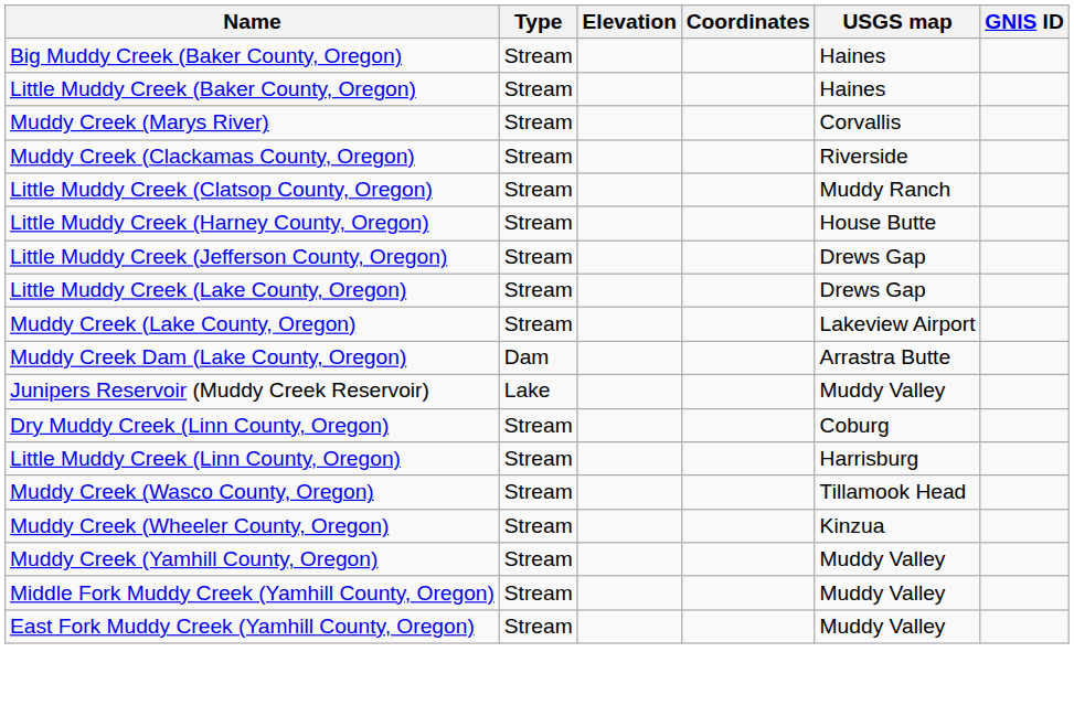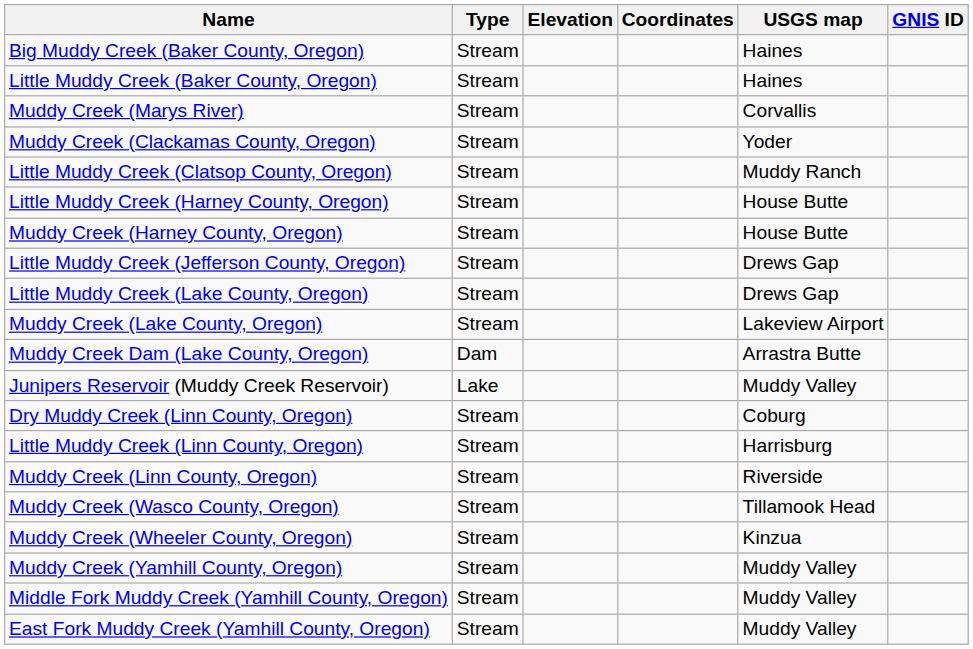 <table class="wikitable sortable">
 <tr>
 <th>Name</th>
 <th>Type</th>
 <th>Elevation</th>
 <th>Coordinates</th>
 <th>USGS map</th>
 <th><a href='#'>GNIS</a> ID</th>
 </tr>
 <tr>
 <td><a href='#'>Big Muddy Creek (Baker County, Oregon)</a></td>
 <td>Stream</td>
 <td></td>
 <td></td>
 <td>Haines</td>
 <td></td>
 </tr>
 <tr>
 <td><a href='#'>Little Muddy Creek (Baker County, Oregon)</a></td>
 <td>Stream</td>
 <td></td>
 <td></td>
 <td>Haines</td>
 <td></td>
 </tr>
 <tr>
 <td><a href='#'>Muddy Creek (Marys River)</a></td>
 <td>Stream</td>
 <td></td>
 <td></td>
 <td>Corvallis</td>
 <td></td>
 </tr>
 <tr>
 <td><a href='#'>Muddy Creek (Clackamas County, Oregon)</a></td>
 <td>Stream</td>
 <td></td>
 <td></td>
-<td>Riverside</td>
+<td>Yoder</td>
 <td></td>
 </tr>
 <tr>
 <td><a href='#'>Little Muddy Creek (Clatsop County, Oregon)</a></td>
 <td>Stream</td>
 <td></td>
 <td></td>
 <td>Muddy Ranch</td>
 <td></td>
 </tr>
 <tr>
 <td><a href='#'>Little Muddy Creek (Harney County, Oregon)</a></td>
+<td>Stream</td>
+<td></td>
+<td></td>
+<td>House Butte</td>
+<td></td>
+</tr>
+<tr>
+<td><a href='#'>Muddy Creek (Harney County, Oregon)</a></td>
 <td>Stream</td>
 <td></td>
 <td></td>
 <td>House Butte</td>
 <td></td>
 </tr>
 <tr>
 <td><a href='#'>Little Muddy Creek (Jefferson County, Oregon)</a></td>
 <td>Stream</td>
 <td></td>
 <td></td>
 <td>Drews Gap</td>
 <td></td>
 </tr>
 <tr>
 <td><a href='#'>Little Muddy Creek (Lake County, Oregon)</a></td>
 <td>Stream</td>
 <td></td>
 <td></td>
 <td>Drews Gap</td>
 <td></td>
 </tr>
 <tr>
 <td><a href='#'>Muddy Creek (Lake County, Oregon)</a></td>
 <td>Stream</td>
 <td></td>
 <td></td>
 <td>Lakeview Airport</td>
 <td></td>
 </tr>
 <tr>
 <td><a href='#'>Muddy Creek Dam (Lake County, Oregon)</a></td>
 <td>Dam</td>
 <td></td>
 <td></td>
 <td>Arrastra Butte</td>
 <td></td>
 </tr>
 <tr>
 <td><a href='#'>Junipers Reservoir</a> (Muddy Creek Reservoir)</td>
 <td>Lake</td>
 <td></td>
 <td></td>
 <td>Muddy Valley</td>
 <td></td>
 </tr>
 <tr>
 <td><a href='#'>Dry Muddy Creek (Linn County, Oregon)</a></td>
 <td>Stream</td>
 <td></td>
 <td></td>
 <td>Coburg</td>
 <td></td>
 </tr>
 <tr>
 <td><a href='#'>Little Muddy Creek (Linn County, Oregon)</a></td>
 <td>Stream</td>
 <td></td>
 <td></td>
 <td>Harrisburg</td>
 <td></td>
 </tr>
 <tr>
+<td><a href='#'>Muddy Creek (Linn County, Oregon)</a></td>
+<td>Stream</td>
+<td></td>
+<td></td>
+<td>Riverside</td>
+<td></td>
+</tr>
+<tr>
 <td><a href='#'>Muddy Creek (Wasco County, Oregon)</a></td>
 <td>Stream</td>
 <td></td>
 <td></td>
 <td>Tillamook Head</td>
 <td></td>
 </tr>
 <tr>
 <td><a href='#'>Muddy Creek (Wheeler County, Oregon)</a></td>
 <td>Stream</td>
 <td></td>
 <td></td>
 <td>Kinzua</td>
 <td></td>
 </tr>
 <tr>
 <td><a href='#'>Muddy Creek (Yamhill County, Oregon)</a></td>
 <td>Stream</td>
 <td></td>
 <td></td>
 <td>Muddy Valley</td>
 <td></td>
 </tr>
 <tr>
 <td><a href='#'>Middle Fork Muddy Creek (Yamhill County, Oregon)</a></td>
 <td>Stream</td>
 <td></td>
 <td></td>
 <td>Muddy Valley</td>
 <td></td>
 </tr>
 <tr>
 <td><a href='#'>East Fork Muddy Creek (Yamhill County, Oregon)</a></td>
 <td>Stream</td>
 <td></td>
 <td></td>
 <td>Muddy Valley</td>
 <td></td>
 </tr>
 </table>
